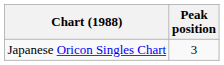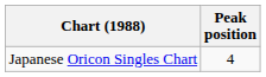 <table class="wikitable">
 <tr>
 <th>Chart (1988)</th>
 <th>Peak<br>position</th>
 </tr>
 <tr>
 <td>Japanese <a href='#'>Oricon Singles Chart</a></td>
-<td align="center">3</td>
+<td align="center">4</td>
 </tr>
 </table>
